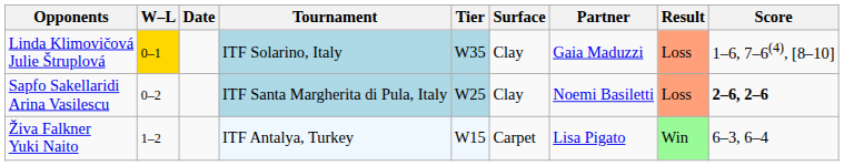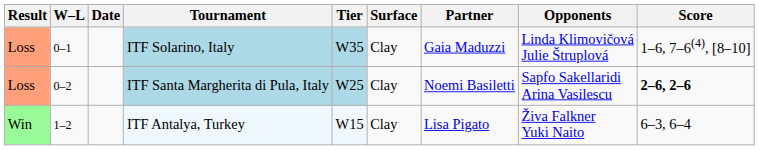 <table class="sortable wikitable">
 <tr>
-<th>Opponents</th>
+<th>Result</th>
 <th class="unsortable">W–L</th>
 <th>Date</th>
 <th>Tournament</th>
 <th>Tier</th>
 <th>Surface</th>
 <th>Partner</th>
-<th>Result</th>
+<th>Opponents</th>
 <th class="unsortable">Score</th>
 </tr>
 <tr>
-<td> <a href='#'>Linda Klimovičová</a> <br>  <a href='#'>Julie Štruplová</a></td>
-<td style="background: gold;"><small>0–1</small></td>
+<td style="background:#ffa07a;">Loss</td>
+<td><small>0–1</small></td>
 <td></td>
 <td style="background:lightblue;">ITF Solarino, Italy</td>
 <td style="background:lightblue;">W35</td>
 <td>Clay</td>
 <td> <a href='#'>Gaia Maduzzi</a></td>
-<td style="background:#ffa07a;">Loss</td>
+<td> <a href='#'>Linda Klimovičová</a> <br>  <a href='#'>Julie Štruplová</a></td>
 <td>1–6, 7–6<sup>(4)</sup>, [8–10]</td>
 </tr>
 <tr>
-<td> <a href='#'>Sapfo Sakellaridi</a> <br>  <a href='#'>Arina Vasilescu</a></td>
+<td style="background:#ffa07a;">Loss</td>
 <td><small>0–2</small></td>
 <td></td>
 <td style="background:lightblue;">ITF Santa Margherita di Pula, Italy</td>
 <td style="background:lightblue;">W25</td>
 <td>Clay</td>
 <td> <a href='#'>Noemi Basiletti</a></td>
-<td style="background:#ffa07a;">Loss</td>
+<td> <a href='#'>Sapfo Sakellaridi</a> <br>  <a href='#'>Arina Vasilescu</a></td>
 <td><strong>2–6, 2–6</strong></td>
 </tr>
 <tr>
-<td> <a href='#'>Živa Falkner</a> <br>  <a href='#'>Yuki Naito</a></td>
+<td style="background:#98FB98;">Win</td>
 <td><small>1–2</small></td>
 <td></td>
 <td style="background:#f0f8ff;">ITF Antalya, Turkey</td>
 <td style="background:#f0f8ff;">W15</td>
-<td>Carpet</td>
+<td>Clay</td>
 <td> <a href='#'>Lisa Pigato</a></td>
-<td style="background:#98FB98;">Win</td>
+<td> <a href='#'>Živa Falkner</a> <br>  <a href='#'>Yuki Naito</a></td>
 <td>6–3, 6–4</td>
 </tr>
 </table>
